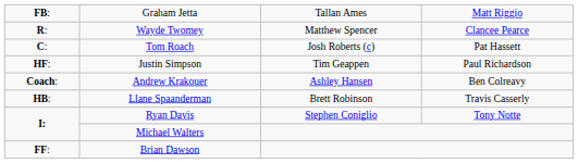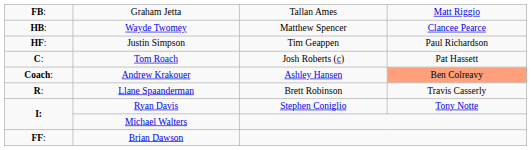 <table class="wikitable" width="50%" align="center" style="font-size:90%; text-align: center">
 <tr>
 <td><strong>FB</strong>:</td>
 <td>Graham Jetta</td>
 <td>Tallan Ames</td>
 <td><a href='#'>Matt Riggio</a></td>
 </tr>
 <tr>
-<td><strong>R</strong>:</td>
+<td><strong>HB</strong>:</td>
 <td><a href='#'>Wayde Twomey</a></td>
 <td>Matthew Spencer</td>
 <td><a href='#'>Clancee Pearce</a></td>
+</tr>
+<tr>
+<td><strong>HF</strong>:</td>
+<td>Justin Simpson</td>
+<td>Tim Geappen</td>
+<td>Paul Richardson</td>
 </tr>
 <tr>
 <td><strong>C</strong>:</td>
 <td><a href='#'>Tom Roach</a></td>
 <td>Josh Roberts (<a href='#'>c</a>)</td>
 <td>Pat Hassett</td>
 </tr>
 <tr>
-<td><strong>HF</strong>:</td>
-<td>Justin Simpson</td>
-<td>Tim Geappen</td>
-<td>Paul Richardson</td>
-</tr>
-<tr>
 <td><strong>Coach</strong>:</td>
 <td><a href='#'>Andrew Krakouer</a></td>
 <td><a href='#'>Ashley Hansen</a></td>
-<td>Ben Colreavy</td>
+<td style="background: lightsalmon;">Ben Colreavy</td>
 </tr>
 <tr>
-<td><strong>HB</strong>:</td>
+<td><strong>R</strong>:</td>
 <td><a href='#'>Llane Spaanderman</a></td>
 <td>Brett Robinson</td>
 <td>Travis Casserly</td>
 </tr>
 <tr>
 <td rowspan="2"><strong>I:</strong></td>
 <td><a href='#'>Ryan Davis</a></td>
 <td><a href='#'>Stephen Coniglio</a></td>
 <td><a href='#'>Tony Notte</a></td>
 </tr>
 <tr>
 <td><a href='#'>Michael Walters</a></td>
 <td colspan="2"></td>
 </tr>
 <tr>
 <td><strong>FF</strong>:</td>
 <td><a href='#'>Brian Dawson</a></td>
 <td colspan="2"></td>
 </tr>
 </table>
